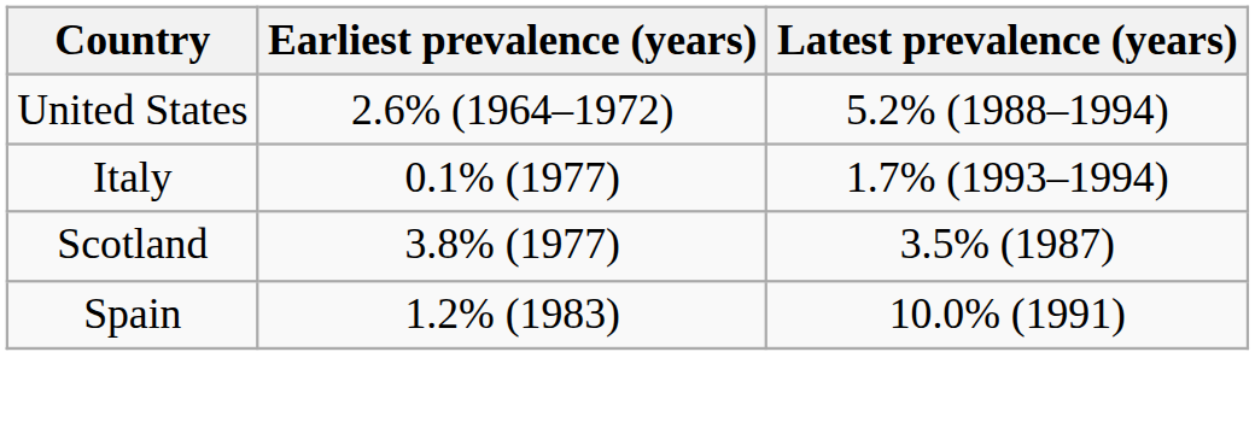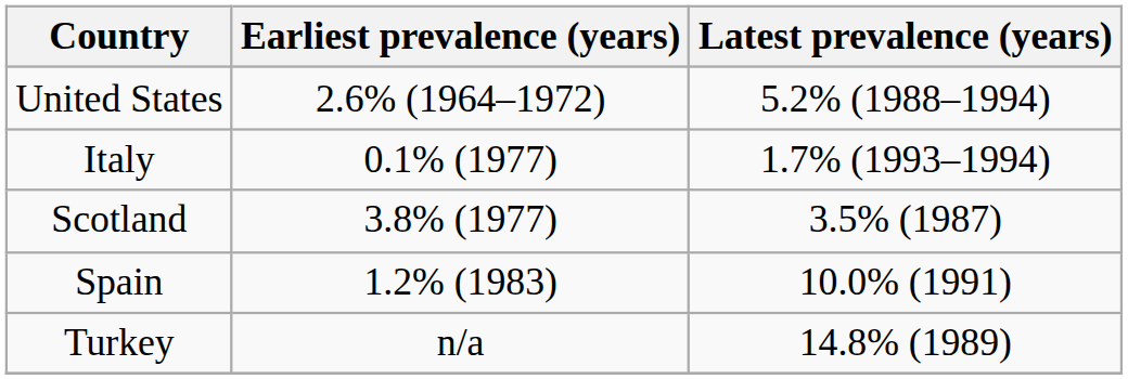 <table class="wikitable" style="float: right; margin-left:15px; text-align:center">
 <tr>
 <th>Country</th>
 <th>Earliest prevalence (years)</th>
 <th>Latest prevalence (years)</th>
 </tr>
 <tr>
 <td>United States</td>
 <td>2.6% (1964–1972)</td>
 <td>5.2% (1988–1994)</td>
 </tr>
 <tr>
 <td>Italy</td>
 <td>0.1% (1977)</td>
 <td>1.7% (1993–1994)</td>
 </tr>
 <tr>
 <td>Scotland</td>
 <td>3.8% (1977)</td>
 <td>3.5% (1987)</td>
 </tr>
 <tr>
 <td>Spain</td>
 <td>1.2% (1983)</td>
 <td>10.0% (1991)</td>
 </tr>
 <tr>
+<td>Turkey</td>
+<td>n/a</td>
+<td>14.8% (1989)</td>
+</tr>
+<tr>
 </tr>
 </table>
